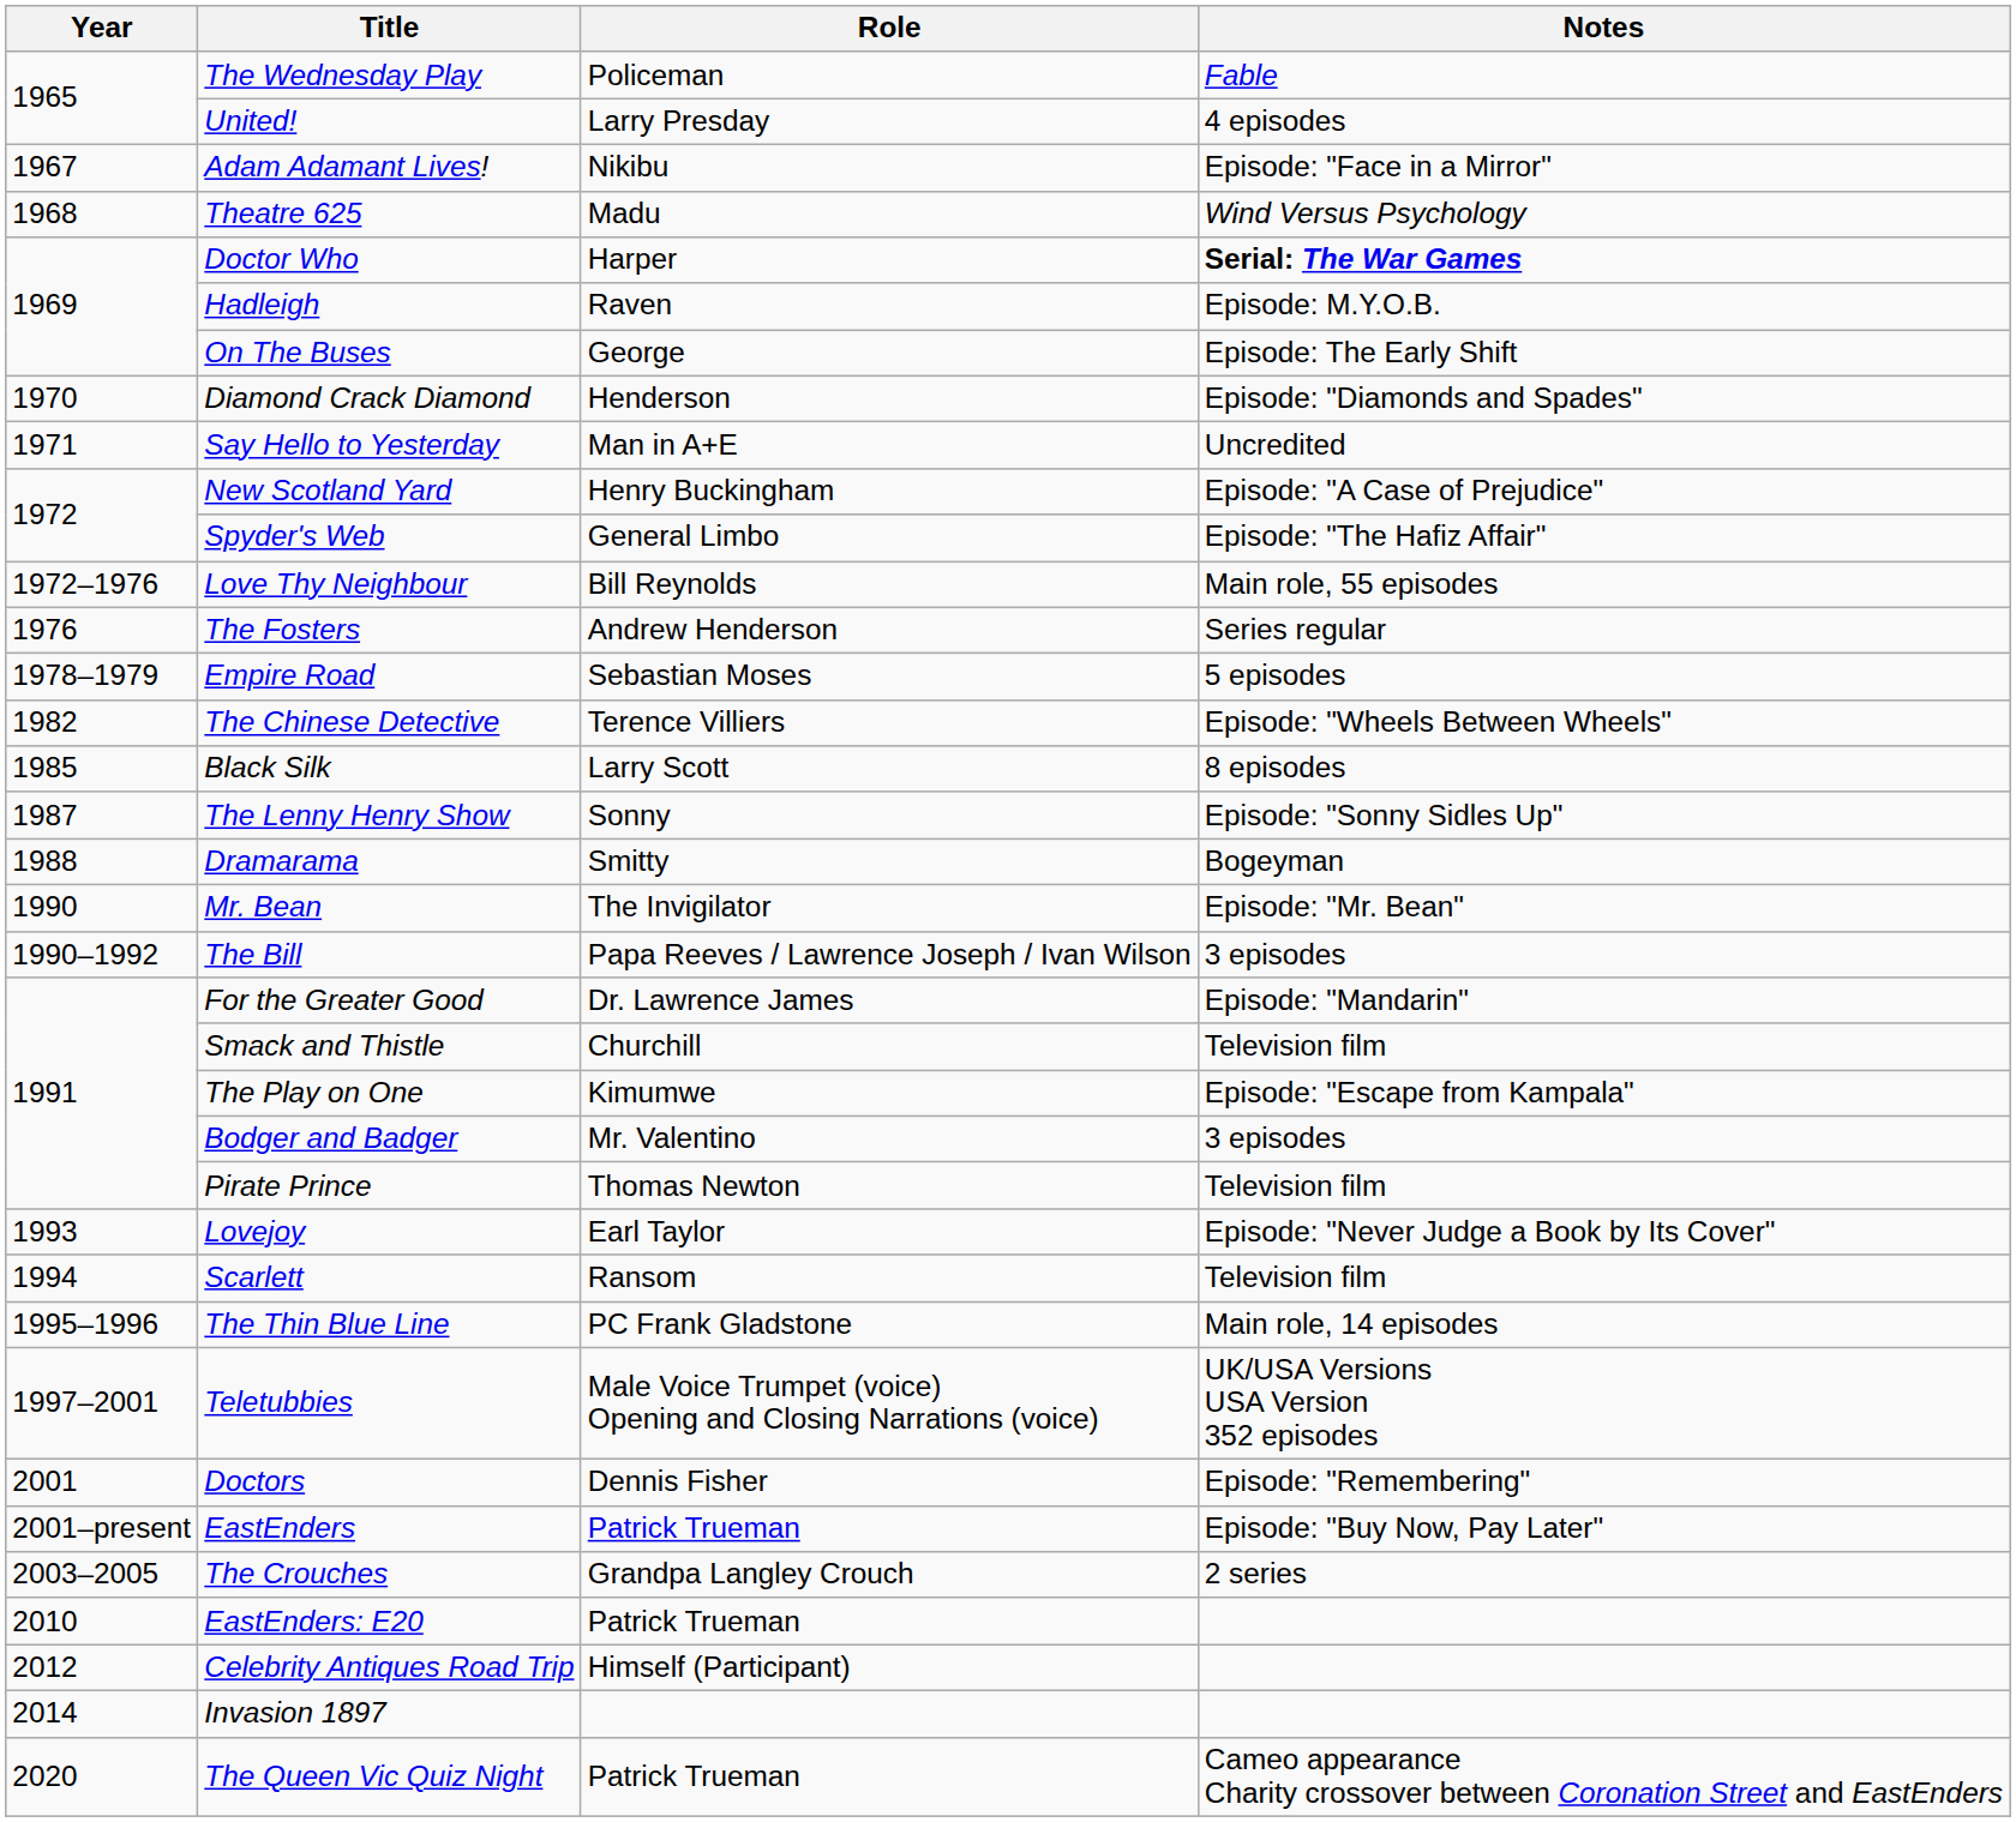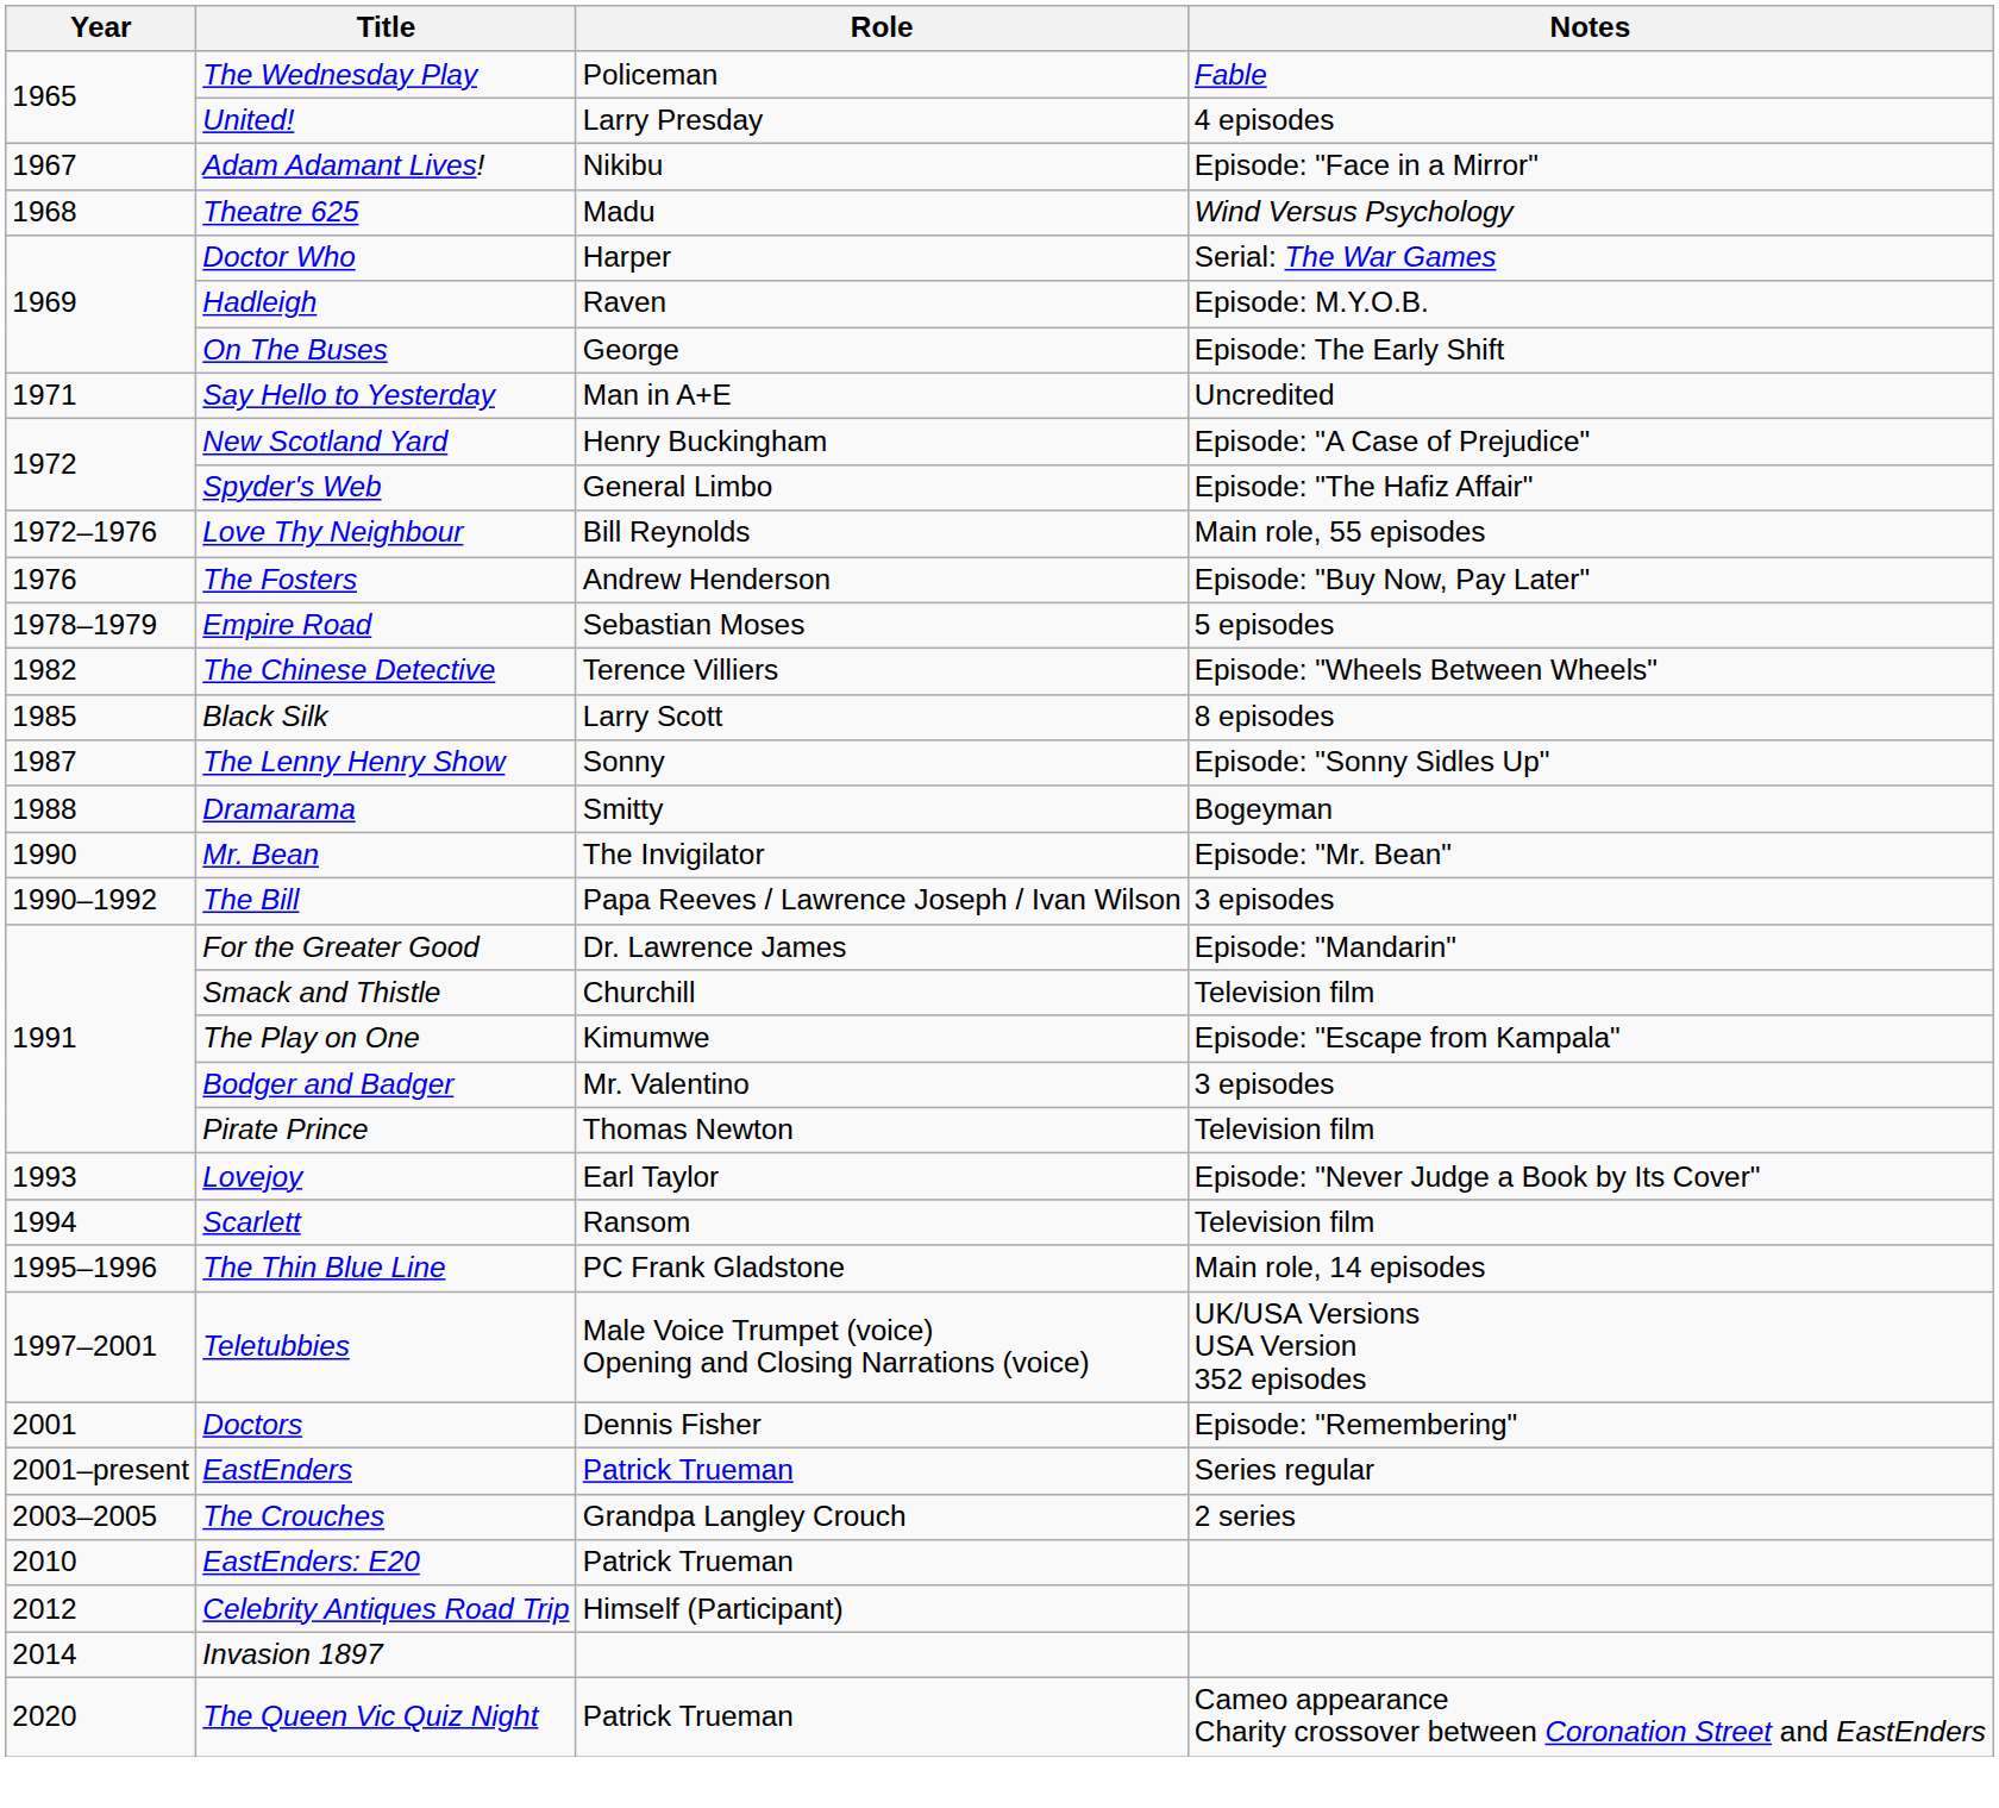 <table class="wikitable sortable">
 <tr>
 <th>Year</th>
 <th>Title</th>
 <th>Role</th>
 <th>Notes</th>
 </tr>
 <tr>
 <td rowspan="2">1965</td>
 <td><em><a href='#'>The Wednesday Play</a></em></td>
 <td>Policeman</td>
 <td><em><a href='#'>Fable</a></em></td>
 </tr>
 <tr>
 <td><em><a href='#'>United!</a></em></td>
 <td>Larry Presday</td>
 <td>4 episodes</td>
 </tr>
 <tr>
 <td>1967</td>
 <td><em><a href='#'>Adam Adamant Lives</a>!</em></td>
 <td>Nikibu</td>
 <td>Episode: "Face in a Mirror"</td>
 </tr>
 <tr>
 <td>1968</td>
 <td><em><a href='#'>Theatre 625</a></em></td>
 <td>Madu</td>
 <td><em>Wind Versus Psychology</em></td>
 </tr>
 <tr>
 <td rowspan="3">1969</td>
 <td><em><a href='#'>Doctor Who</a></em></td>
 <td>Harper</td>
-<td><strong>Serial: <em><a href='#'>The War Games</a></em></strong></td>
+<td>Serial: <em><a href='#'>The War Games</a></em></td>
 </tr>
 <tr>
 <td><em><a href='#'>Hadleigh</a></em></td>
 <td>Raven</td>
 <td>Episode: M.Y.O.B.</td>
 </tr>
 <tr>
 <td><em><a href='#'>On The Buses</a></em></td>
 <td>George</td>
 <td>Episode: The Early Shift</td>
-</tr>
-<tr>
-<td>1970</td>
-<td><em>Diamond Crack Diamond</em></td>
-<td>Henderson</td>
-<td>Episode: "Diamonds and Spades"</td>
 </tr>
 <tr>
 <td>1971</td>
 <td><em><a href='#'>Say Hello to Yesterday</a></em></td>
 <td>Man in A+E</td>
 <td>Uncredited</td>
 </tr>
 <tr>
 <td rowspan="2">1972</td>
 <td><em><a href='#'>New Scotland Yard</a></em></td>
 <td>Henry Buckingham</td>
 <td>Episode: "A Case of Prejudice"</td>
 </tr>
 <tr>
 <td><em><a href='#'>Spyder's Web</a></em></td>
 <td>General Limbo</td>
 <td>Episode: "The Hafiz Affair"</td>
 </tr>
 <tr>
 <td>1972–1976</td>
 <td><em><a href='#'>Love Thy Neighbour</a></em></td>
 <td>Bill Reynolds</td>
 <td>Main role, 55 episodes</td>
 </tr>
 <tr>
 <td>1976</td>
 <td><em><a href='#'>The Fosters</a></em></td>
 <td>Andrew Henderson</td>
-<td>Series regular</td>
+<td>Episode: "Buy Now, Pay Later"</td>
 </tr>
 <tr>
 <td>1978–1979</td>
 <td><em><a href='#'>Empire Road</a></em></td>
 <td>Sebastian Moses</td>
 <td>5 episodes</td>
 </tr>
 <tr>
 <td>1982</td>
 <td><em><a href='#'>The Chinese Detective</a></em></td>
 <td>Terence Villiers</td>
 <td>Episode: "Wheels Between Wheels"</td>
 </tr>
 <tr>
 <td>1985</td>
 <td><em>Black Silk</em></td>
 <td>Larry Scott</td>
 <td>8 episodes</td>
 </tr>
 <tr>
 <td>1987</td>
 <td><em><a href='#'>The Lenny Henry Show</a></em></td>
 <td>Sonny</td>
 <td>Episode: "Sonny Sidles Up"</td>
 </tr>
 <tr>
 <td>1988</td>
 <td><em><a href='#'>Dramarama</a></em></td>
 <td>Smitty</td>
 <td>Bogeyman</td>
 </tr>
 <tr>
 <td>1990</td>
 <td><em><a href='#'>Mr. Bean</a></em></td>
 <td>The Invigilator</td>
 <td>Episode: "Mr. Bean"</td>
 </tr>
 <tr>
 <td>1990–1992</td>
 <td><em><a href='#'>The Bill</a></em></td>
 <td>Papa Reeves / Lawrence Joseph / Ivan Wilson</td>
 <td>3 episodes</td>
 </tr>
 <tr>
 <td rowspan=5>1991</td>
 <td><em>For the Greater Good</em></td>
 <td>Dr. Lawrence James</td>
 <td>Episode: "Mandarin"</td>
 </tr>
 <tr>
 <td><em>Smack and Thistle</em></td>
 <td>Churchill</td>
 <td>Television film</td>
 </tr>
 <tr>
 <td><em>The Play on One</em></td>
 <td>Kimumwe</td>
 <td>Episode: "Escape from Kampala"</td>
 </tr>
 <tr>
 <td><em><a href='#'>Bodger and Badger</a></em></td>
 <td>Mr. Valentino</td>
 <td>3 episodes</td>
 </tr>
 <tr>
 <td><em>Pirate Prince</em></td>
 <td>Thomas Newton</td>
 <td>Television film</td>
 </tr>
 <tr>
 <td>1993</td>
 <td><em><a href='#'>Lovejoy</a></em></td>
 <td>Earl Taylor</td>
 <td>Episode: "Never Judge a Book by Its Cover"</td>
 </tr>
 <tr>
 <td>1994</td>
 <td><em><a href='#'>Scarlett</a></em></td>
 <td>Ransom</td>
 <td>Television film</td>
 </tr>
 <tr>
 <td>1995–1996</td>
 <td><em><a href='#'>The Thin Blue Line</a></em></td>
 <td>PC Frank Gladstone</td>
 <td>Main role, 14 episodes</td>
 </tr>
 <tr>
 <td>1997–2001</td>
 <td><em><a href='#'>Teletubbies</a></em></td>
 <td>Male Voice Trumpet (voice)<br>Opening and Closing Narrations (voice)</td>
 <td>UK/USA Versions<br>USA Version<br>352 episodes</td>
 </tr>
 <tr>
 <td>2001</td>
 <td><em><a href='#'>Doctors</a></em></td>
 <td>Dennis Fisher</td>
 <td>Episode: "Remembering"</td>
 </tr>
 <tr>
 <td>2001–present</td>
 <td><em><a href='#'>EastEnders</a></em></td>
 <td><a href='#'>Patrick Trueman</a></td>
-<td>Episode: "Buy Now, Pay Later"</td>
+<td>Series regular</td>
 </tr>
 <tr>
 <td>2003–2005</td>
 <td><em><a href='#'>The Crouches</a></em></td>
 <td>Grandpa Langley Crouch</td>
 <td>2 series</td>
 </tr>
 <tr>
 <td>2010</td>
 <td><em><a href='#'>EastEnders: E20</a></em></td>
 <td>Patrick Trueman</td>
 <td></td>
 </tr>
 <tr>
 <td>2012</td>
 <td><em><a href='#'>Celebrity Antiques Road Trip</a></em></td>
 <td>Himself (Participant)</td>
 <td></td>
 </tr>
 <tr>
 <td>2014</td>
 <td><em>Invasion 1897</em></td>
 <td></td>
 <td></td>
 </tr>
 <tr>
 <td>2020</td>
 <td><em><a href='#'>The Queen Vic Quiz Night</a></em></td>
 <td>Patrick Trueman</td>
 <td>Cameo appearance <br> Charity crossover between <em><a href='#'>Coronation Street</a></em> and <em>EastEnders</em></td>
 </tr>
 </table>
